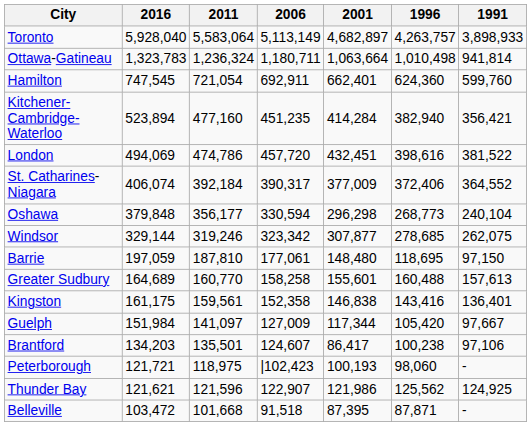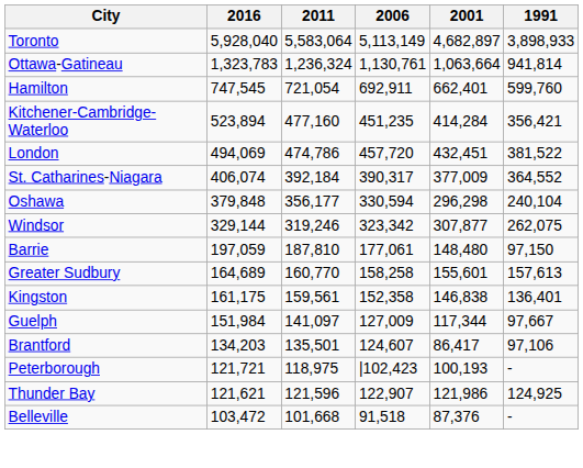 <table class="wikitable">
 <tr>
 <th>City</th>
 <th>2016</th>
 <th>2011</th>
 <th>2006</th>
 <th>2001</th>
-<th>1996</th>
 <th>1991</th>
 </tr>
 <tr>
 <td><a href='#'>Toronto</a></td>
 <td>5,928,040</td>
 <td>5,583,064</td>
 <td>5,113,149</td>
 <td>4,682,897</td>
-<td>4,263,757</td>
 <td>3,898,933</td>
 </tr>
 <tr>
 <td><a href='#'>Ottawa</a>-<a href='#'>Gatineau</a></td>
 <td>1,323,783</td>
 <td>1,236,324</td>
-<td>1,180,711</td>
+<td>1,130,761</td>
 <td>1,063,664</td>
-<td>1,010,498</td>
 <td>941,814</td>
 </tr>
 <tr>
 <td><a href='#'>Hamilton</a></td>
 <td>747,545</td>
 <td>721,054</td>
 <td>692,911</td>
 <td>662,401</td>
-<td>624,360</td>
 <td>599,760</td>
 </tr>
 <tr>
 <td><a href='#'>Kitchener-Cambridge-Waterloo</a></td>
 <td>523,894</td>
 <td>477,160</td>
 <td>451,235</td>
 <td>414,284</td>
-<td>382,940</td>
 <td>356,421</td>
 </tr>
 <tr>
 <td><a href='#'>London</a></td>
 <td>494,069</td>
 <td>474,786</td>
 <td>457,720</td>
 <td>432,451</td>
-<td>398,616</td>
 <td>381,522</td>
 </tr>
 <tr>
 <td><a href='#'>St. Catharines</a>-<a href='#'>Niagara</a></td>
 <td>406,074</td>
 <td>392,184</td>
 <td>390,317</td>
 <td>377,009</td>
-<td>372,406</td>
 <td>364,552</td>
 </tr>
 <tr>
 <td><a href='#'>Oshawa</a></td>
 <td>379,848</td>
 <td>356,177</td>
 <td>330,594</td>
 <td>296,298</td>
-<td>268,773</td>
 <td>240,104</td>
 </tr>
 <tr>
 <td><a href='#'>Windsor</a></td>
 <td>329,144</td>
 <td>319,246</td>
 <td>323,342</td>
 <td>307,877</td>
-<td>278,685</td>
 <td>262,075</td>
 </tr>
 <tr>
 <td><a href='#'>Barrie</a></td>
 <td>197,059</td>
 <td>187,810</td>
 <td>177,061</td>
 <td>148,480</td>
-<td>118,695</td>
 <td>97,150</td>
 </tr>
 <tr>
 <td><a href='#'>Greater Sudbury</a></td>
 <td>164,689</td>
 <td>160,770</td>
 <td>158,258</td>
 <td>155,601</td>
-<td>160,488</td>
 <td>157,613</td>
 </tr>
 <tr>
 <td><a href='#'>Kingston</a></td>
 <td>161,175</td>
 <td>159,561</td>
 <td>152,358</td>
 <td>146,838</td>
-<td>143,416</td>
 <td>136,401</td>
 </tr>
 <tr>
 <td><a href='#'>Guelph</a></td>
 <td>151,984</td>
 <td>141,097</td>
 <td>127,009</td>
 <td>117,344</td>
-<td>105,420</td>
 <td>97,667</td>
 </tr>
 <tr>
 <td><a href='#'>Brantford</a></td>
 <td>134,203</td>
 <td>135,501</td>
 <td>124,607</td>
 <td>86,417</td>
-<td>100,238</td>
 <td>97,106</td>
 </tr>
 <tr>
 <td><a href='#'>Peterborough</a></td>
 <td>121,721</td>
 <td>118,975</td>
 <td 116,570>|102,423</td>
 <td>100,193</td>
-<td>98,060</td>
 <td>-</td>
 </tr>
 <tr>
 <td><a href='#'>Thunder Bay</a></td>
 <td>121,621</td>
 <td>121,596</td>
 <td>122,907</td>
 <td>121,986</td>
-<td>125,562</td>
 <td>124,925</td>
 </tr>
 <tr>
 <td><a href='#'>Belleville</a></td>
 <td>103,472</td>
 <td>101,668</td>
 <td>91,518</td>
-<td>87,395</td>
-<td>87,871</td>
+<td>87,376</td>
 <td>-</td>
 </tr>
 </table>
